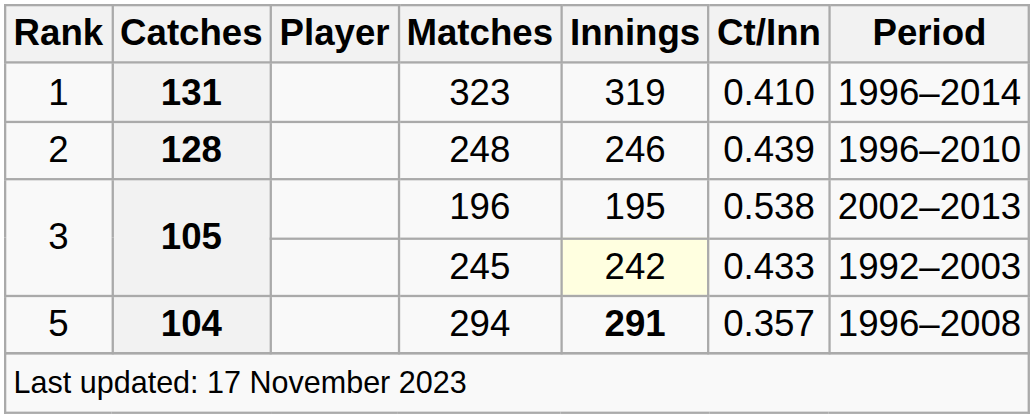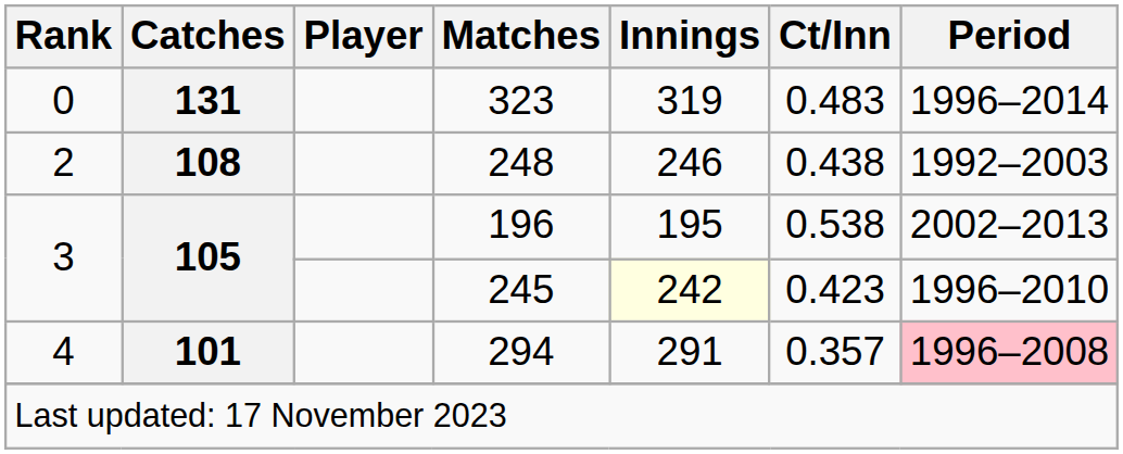 <table class="wikitable plainrowheaders sortable">
 <tr>
 <th scope=col>Rank</th>
 <th scope=col>Catches</th>
 <th scope=col>Player</th>
 <th scope=col>Matches</th>
 <th scope=col>Innings</th>
 <th scope=col>Ct/Inn</th>
 <th scope=col>Period</th>
 </tr>
 <tr>
-<td align=center>1</td>
+<td align=center>0</td>
 <th scope=row style="text-align:center;"><strong>131</strong></th>
 <td></td>
 <td align=center>323</td>
 <td align=center>319</td>
-<td align=center>0.410</td>
+<td align=center>0.483</td>
 <td>1996–2014</td>
 </tr>
 <tr>
 <td align=center>2</td>
-<th scope=row style=text-align:center;><strong>128</strong></th>
+<th scope=row style=text-align:center;><strong>108</strong></th>
 <td></td>
 <td align=center>248</td>
 <td align=center>246</td>
-<td align=center>0.439</td>
-<td>1996–2010</td>
+<td align=center>0.438</td>
+<td>1992–2003</td>
 </tr>
 <tr>
 <td align=center rowspan=2>3</td>
 <th scope=row style=text-align:center; rowspan=2><strong>105</strong></th>
 <td></td>
 <td align=center>196</td>
 <td align=center>195</td>
 <td align=center>0.538</td>
 <td>2002–2013</td>
 </tr>
 <tr>
 <td></td>
 <td align=center>245</td>
 <td align=center style="background: lightyellow;">242</td>
-<td align=center>0.433</td>
-<td>1992–2003</td>
+<td align=center>0.423</td>
+<td>1996–2010</td>
 </tr>
 <tr>
-<td align=center>5</td>
-<th scope=row style=text-align:center;><strong>104</strong></th>
+<td align=center>4</td>
+<th scope=row style=text-align:center;><strong>101</strong></th>
 <td></td>
 <td align=center>294</td>
-<td align=center><strong>291</strong></td>
+<td align=center>291</td>
 <td align=center>0.357</td>
-<td>1996–2008</td>
+<td style="background: pink;">1996–2008</td>
 </tr>
 <tr>
 </tr>
 <tr class=sortbottom>
 <td colspan="7"><small>Last updated: 17 November 2023</small></td>
 </tr>
 </table>
